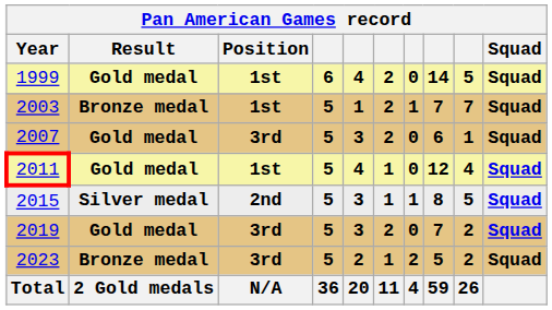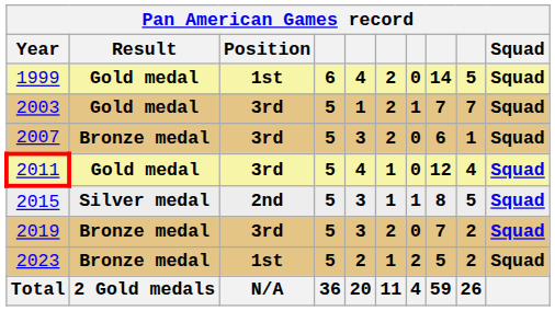 <table class="wikitable" style="text-align: center;">
 <tr>
 <th colspan=10><a href='#'>Pan American Games</a> record</th>
 </tr>
 <tr>
 <th>Year</th>
 <th>Result</th>
 <th>Position</th>
 <th></th>
 <th></th>
 <th></th>
 <th></th>
 <th></th>
 <th></th>
 <th>Squad</th>
 </tr>
 <tr bgcolor=#F7F6A8>
 <td> <a href='#'>1999</a></td>
 <td><strong>Gold medal</strong></td>
 <td><strong>1st</strong></td>
 <td><strong>6</strong></td>
 <td><strong>4</strong></td>
 <td><strong>2</strong></td>
 <td><strong>0</strong></td>
 <td><strong>14</strong></td>
 <td><strong>5</strong></td>
 <td><strong>Squad</strong></td>
 </tr>
 <tr bgcolor=#E5C585>
 <td> <a href='#'>2003</a></td>
-<td><strong>Bronze medal</strong></td>
-<td><strong>1st</strong></td>
+<td><strong>Gold medal</strong></td>
+<td><strong>3rd</strong></td>
 <td><strong>5</strong></td>
 <td><strong>1</strong></td>
 <td><strong>2</strong></td>
 <td><strong>1</strong></td>
 <td><strong>7</strong></td>
 <td><strong>7</strong></td>
 <td><strong>Squad</strong></td>
 </tr>
 <tr bgcolor=#E5C585>
 <td> <a href='#'>2007</a></td>
-<td><strong>Gold medal</strong></td>
+<td><strong>Bronze medal</strong></td>
 <td><strong>3rd</strong></td>
 <td><strong>5</strong></td>
 <td><strong>3</strong></td>
 <td><strong>2</strong></td>
 <td><strong>0</strong></td>
 <td><strong>6</strong></td>
 <td><strong>1</strong></td>
 <td><strong>Squad</strong></td>
 </tr>
 <tr bgcolor=#F7F6A8>
 <td style="border: 3px solid red"> <a href='#'>2011</a></td>
 <td><strong>Gold medal</strong></td>
-<td><strong>1st</strong></td>
+<td><strong>3rd</strong></td>
 <td><strong>5</strong></td>
 <td><strong>4</strong></td>
 <td><strong>1</strong></td>
 <td><strong>0</strong></td>
 <td><strong>12</strong></td>
 <td><strong>4</strong></td>
 <td><strong><a href='#'>Squad</a></strong></td>
 </tr>
 <tr bgcolor=#EDEDED>
 <td> <a href='#'>2015</a></td>
 <td><strong>Silver medal</strong></td>
 <td><strong>2nd</strong></td>
 <td><strong>5</strong></td>
 <td><strong>3</strong></td>
 <td><strong>1</strong></td>
 <td><strong>1</strong></td>
 <td><strong>8</strong></td>
 <td><strong>5</strong></td>
 <td><strong><a href='#'>Squad</a></strong></td>
 </tr>
 <tr bgcolor=#E5C585>
 <td> <a href='#'>2019</a></td>
-<td><strong>Gold medal</strong></td>
+<td><strong>Bronze medal</strong></td>
 <td><strong>3rd</strong></td>
 <td><strong>5</strong></td>
 <td><strong>3</strong></td>
 <td><strong>2</strong></td>
 <td><strong>0</strong></td>
 <td><strong>7</strong></td>
 <td><strong>2</strong></td>
 <td><strong><a href='#'>Squad</a></strong></td>
 </tr>
 <tr bgcolor=#E5C585>
 <td> <a href='#'>2023</a></td>
 <td><strong>Bronze medal</strong></td>
-<td><strong>3rd</strong></td>
+<td><strong>1st</strong></td>
 <td><strong>5</strong></td>
 <td><strong>2</strong></td>
 <td><strong>1</strong></td>
 <td><strong>2</strong></td>
 <td><strong>5</strong></td>
 <td><strong>2</strong></td>
 <td><strong>Squad</strong></td>
 </tr>
 <tr>
 <th>Total</th>
 <th>2 Gold medals</th>
 <th>N/A</th>
 <th>36</th>
 <th>20</th>
 <th>11</th>
 <th>4</th>
 <th>59</th>
 <th>26</th>
 <th></th>
 </tr>
 </table>
